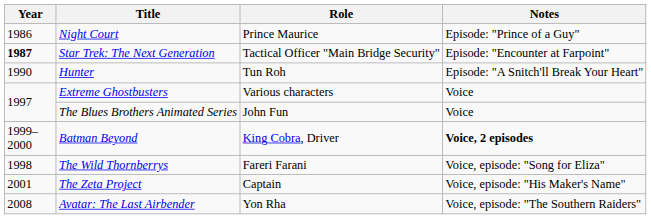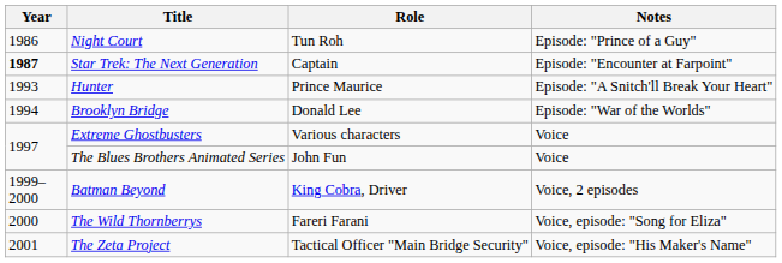 <table class="wikitable sortable">
 <tr>
 <th width="60px">Year</th>
 <th>Title</th>
 <th>Role</th>
 <th class="unsortable">Notes</th>
 </tr>
 <tr>
 <td>1986</td>
 <td><em><a href='#'>Night Court</a></em></td>
-<td>Prince Maurice</td>
+<td>Tun Roh</td>
 <td>Episode: "Prince of a Guy"</td>
 </tr>
 <tr>
 <td><strong>1987</strong></td>
 <td><em><a href='#'>Star Trek: The Next Generation</a></em></td>
-<td>Tactical Officer "Main Bridge Security"</td>
+<td>Captain</td>
 <td>Episode: "Encounter at Farpoint"</td>
 </tr>
 <tr>
-<td>1990</td>
+<td>1993</td>
 <td><em><a href='#'>Hunter</a></em></td>
-<td>Tun Roh</td>
+<td>Prince Maurice</td>
 <td>Episode: "A Snitch'll Break Your Heart"</td>
+</tr>
+<tr>
+<td>1994</td>
+<td><em><a href='#'>Brooklyn Bridge</a></em></td>
+<td>Donald Lee</td>
+<td>Episode: "War of the Worlds"</td>
 </tr>
 <tr>
 <td rowspan="2">1997</td>
 <td><em><a href='#'>Extreme Ghostbusters</a></em></td>
 <td>Various characters</td>
 <td>Voice</td>
 </tr>
 <tr>
 <td><em>The Blues Brothers Animated Series</em></td>
 <td>John Fun</td>
 <td>Voice</td>
 </tr>
 <tr>
 <td>1999–2000</td>
 <td><em><a href='#'>Batman Beyond</a></em></td>
 <td><a href='#'>King Cobra</a>, Driver</td>
-<td><strong>Voice, 2 episodes</strong></td>
+<td>Voice, 2 episodes</td>
 </tr>
 <tr>
-<td>1998</td>
+<td>2000</td>
 <td><em><a href='#'>The Wild Thornberrys</a></em></td>
 <td>Fareri Farani</td>
 <td>Voice, episode: "Song for Eliza"</td>
 </tr>
 <tr>
 <td>2001</td>
 <td><em><a href='#'>The Zeta Project</a></em></td>
-<td>Captain</td>
+<td>Tactical Officer "Main Bridge Security"</td>
 <td>Voice, episode: "His Maker's Name"</td>
 </tr>
-<tr>
-<td>2008</td>
-<td><em><a href='#'>Avatar: The Last Airbender</a></em></td>
-<td>Yon Rha</td>
-<td>Voice, episode: "The Southern Raiders"</td>
-</tr>
 </table>
